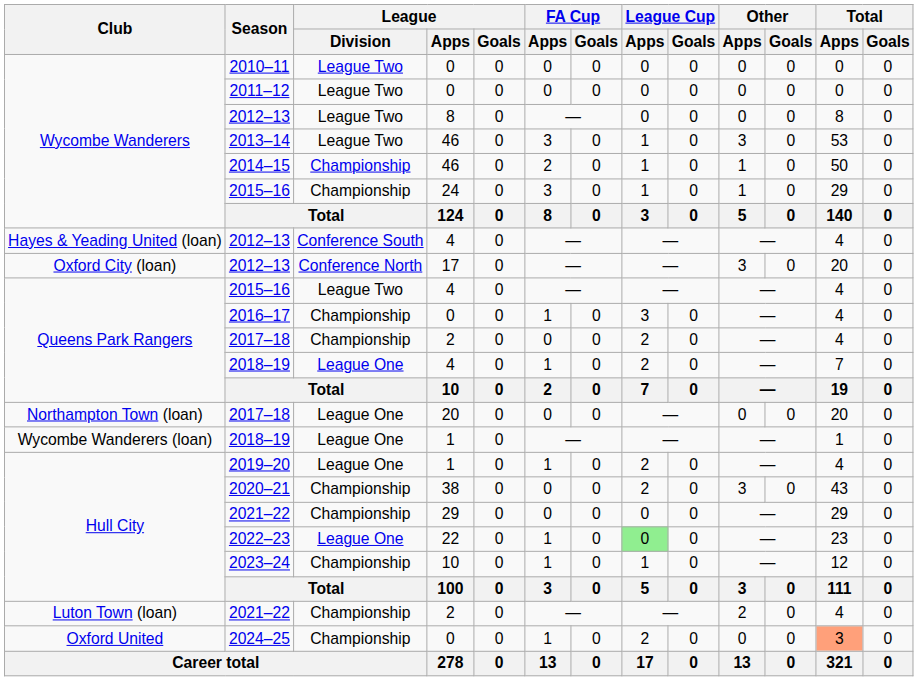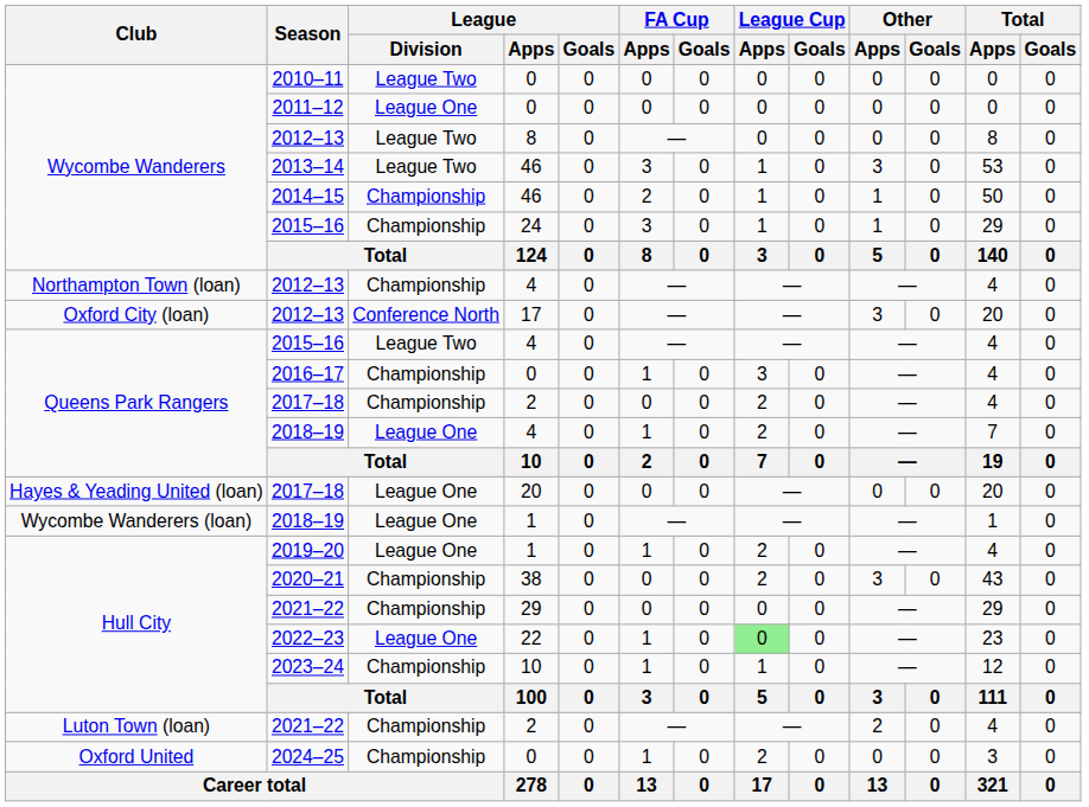 <table class="wikitable" style="text-align: center;">
 <tr>
 <th rowspan=2>Club</th>
 <th rowspan=2>Season</th>
 <th colspan=3>League</th>
 <th colspan=2><a href='#'>FA Cup</a></th>
 <th colspan=2><a href='#'>League Cup</a></th>
 <th colspan=2>Other</th>
 <th colspan=2>Total</th>
 </tr>
 <tr>
 <th>Division</th>
 <th>Apps</th>
 <th>Goals</th>
 <th>Apps</th>
 <th>Goals</th>
 <th>Apps</th>
 <th>Goals</th>
 <th>Apps</th>
 <th>Goals</th>
 <th>Apps</th>
 <th>Goals</th>
 </tr>
 <tr>
 <td rowspan=7><a href='#'>Wycombe Wanderers</a></td>
 <td><a href='#'>2010–11</a></td>
 <td><a href='#'>League Two</a></td>
 <td>0</td>
 <td>0</td>
 <td>0</td>
 <td>0</td>
 <td>0</td>
 <td>0</td>
 <td>0</td>
 <td>0</td>
 <td>0</td>
 <td>0</td>
 </tr>
 <tr>
 <td><a href='#'>2011–12</a></td>
-<td>League Two</td>
+<td><a href='#'>League One</a></td>
 <td>0</td>
 <td>0</td>
 <td>0</td>
 <td>0</td>
 <td>0</td>
 <td>0</td>
 <td>0</td>
 <td>0</td>
 <td>0</td>
 <td>0</td>
 </tr>
 <tr>
 <td><a href='#'>2012–13</a></td>
 <td>League Two</td>
 <td>8</td>
 <td>0</td>
 <td colspan=2>—</td>
 <td>0</td>
 <td>0</td>
 <td>0</td>
 <td>0</td>
 <td>8</td>
 <td>0</td>
 </tr>
 <tr>
 <td><a href='#'>2013–14</a></td>
 <td>League Two</td>
 <td>46</td>
 <td>0</td>
 <td>3</td>
 <td>0</td>
 <td>1</td>
 <td>0</td>
 <td>3</td>
 <td>0</td>
 <td>53</td>
 <td>0</td>
 </tr>
 <tr>
 <td><a href='#'>2014–15</a></td>
 <td><a href='#'>Championship</a></td>
 <td>46</td>
 <td>0</td>
 <td>2</td>
 <td>0</td>
 <td>1</td>
 <td>0</td>
 <td>1</td>
 <td>0</td>
 <td>50</td>
 <td>0</td>
 </tr>
 <tr>
 <td><a href='#'>2015–16</a></td>
 <td>Championship</td>
 <td>24</td>
 <td>0</td>
 <td>3</td>
 <td>0</td>
 <td>1</td>
 <td>0</td>
 <td>1</td>
 <td>0</td>
 <td>29</td>
 <td>0</td>
 </tr>
 <tr>
 <th colspan=2>Total</th>
 <th>124</th>
 <th>0</th>
 <th>8</th>
 <th>0</th>
 <th>3</th>
 <th>0</th>
 <th>5</th>
 <th>0</th>
 <th>140</th>
 <th>0</th>
 </tr>
 <tr>
-<td><a href='#'>Hayes & Yeading United</a> (loan)</td>
+<td><a href='#'>Northampton Town</a> (loan)</td>
 <td><a href='#'>2012–13</a></td>
-<td><a href='#'>Conference South</a></td>
+<td>Championship</td>
 <td>4</td>
 <td>0</td>
 <td colspan=2>—</td>
 <td colspan=2>—</td>
 <td colspan=2>—</td>
 <td>4</td>
 <td>0</td>
 </tr>
 <tr>
 <td><a href='#'>Oxford City</a> (loan)</td>
 <td><a href='#'>2012–13</a></td>
 <td><a href='#'>Conference North</a></td>
 <td>17</td>
 <td>0</td>
 <td colspan=2>—</td>
 <td colspan=2>—</td>
 <td>3</td>
 <td>0</td>
 <td>20</td>
 <td>0</td>
 </tr>
 <tr>
 <td rowspan=5><a href='#'>Queens Park Rangers</a></td>
 <td><a href='#'>2015–16</a></td>
 <td>League Two</td>
 <td>4</td>
 <td>0</td>
 <td colspan=2>—</td>
 <td colspan=2>—</td>
 <td colspan=2>—</td>
 <td>4</td>
 <td>0</td>
 </tr>
 <tr>
 <td><a href='#'>2016–17</a></td>
 <td>Championship</td>
 <td>0</td>
 <td>0</td>
 <td>1</td>
 <td>0</td>
 <td>3</td>
 <td>0</td>
 <td colspan=2>—</td>
 <td>4</td>
 <td>0</td>
 </tr>
 <tr>
 <td><a href='#'>2017–18</a></td>
 <td>Championship</td>
 <td>2</td>
 <td>0</td>
 <td>0</td>
 <td>0</td>
 <td>2</td>
 <td>0</td>
 <td colspan=2>—</td>
 <td>4</td>
 <td>0</td>
 </tr>
 <tr>
 <td><a href='#'>2018–19</a></td>
 <td><a href='#'>League One</a></td>
 <td>4</td>
 <td>0</td>
 <td>1</td>
 <td>0</td>
 <td>2</td>
 <td>0</td>
 <td colspan=2>—</td>
 <td>7</td>
 <td>0</td>
 </tr>
 <tr>
 <th colspan=2>Total</th>
 <th>10</th>
 <th>0</th>
 <th>2</th>
 <th>0</th>
 <th>7</th>
 <th>0</th>
 <th colspan=2>—</th>
 <th>19</th>
 <th>0</th>
 </tr>
 <tr>
-<td><a href='#'>Northampton Town</a> (loan)</td>
+<td><a href='#'>Hayes & Yeading United</a> (loan)</td>
 <td><a href='#'>2017–18</a></td>
 <td>League One</td>
 <td>20</td>
 <td>0</td>
 <td>0</td>
 <td>0</td>
 <td colspan=2>—</td>
 <td>0</td>
 <td>0</td>
 <td>20</td>
 <td>0</td>
 </tr>
 <tr>
 <td>Wycombe Wanderers (loan)</td>
 <td><a href='#'>2018–19</a></td>
 <td>League One</td>
 <td>1</td>
 <td>0</td>
 <td colspan=2>—</td>
 <td colspan=2>—</td>
 <td colspan=2>—</td>
 <td>1</td>
 <td>0</td>
 </tr>
 <tr>
 <td rowspan="6"><a href='#'>Hull City</a></td>
 <td><a href='#'>2019–20</a></td>
 <td>League One</td>
 <td>1</td>
 <td>0</td>
 <td>1</td>
 <td>0</td>
 <td>2</td>
 <td>0</td>
 <td colspan=2>—</td>
 <td>4</td>
 <td>0</td>
 </tr>
 <tr>
 <td><a href='#'>2020–21</a></td>
 <td>Championship</td>
 <td>38</td>
 <td>0</td>
 <td>0</td>
 <td>0</td>
 <td>2</td>
 <td>0</td>
 <td>3</td>
 <td>0</td>
 <td>43</td>
 <td>0</td>
 </tr>
 <tr>
 <td><a href='#'>2021–22</a></td>
 <td>Championship</td>
 <td>29</td>
 <td>0</td>
 <td>0</td>
 <td>0</td>
 <td>0</td>
 <td>0</td>
 <td colspan=2>—</td>
 <td>29</td>
 <td>0</td>
 </tr>
 <tr>
 <td><a href='#'>2022–23</a></td>
 <td><a href='#'>League One</a></td>
 <td>22</td>
 <td>0</td>
 <td>1</td>
 <td>0</td>
 <td style="background: lightgreen;">0</td>
 <td>0</td>
 <td colspan=2>—</td>
 <td>23</td>
 <td>0</td>
 </tr>
 <tr>
 <td><a href='#'>2023–24</a></td>
 <td>Championship</td>
 <td>10</td>
 <td>0</td>
 <td>1</td>
 <td>0</td>
 <td>1</td>
 <td>0</td>
 <td colspan=2>—</td>
 <td>12</td>
 <td>0</td>
 </tr>
 <tr>
 <th colspan=2>Total</th>
 <th>100</th>
 <th>0</th>
 <th>3</th>
 <th>0</th>
 <th>5</th>
 <th>0</th>
 <th>3</th>
 <th>0</th>
 <th>111</th>
 <th>0</th>
 </tr>
 <tr>
 <td><a href='#'>Luton Town</a> (loan)</td>
 <td><a href='#'>2021–22</a></td>
 <td>Championship</td>
 <td>2</td>
 <td>0</td>
 <td colspan=2>—</td>
 <td colspan=2>—</td>
 <td>2</td>
 <td>0</td>
 <td>4</td>
 <td>0</td>
 </tr>
 <tr>
 <td><a href='#'>Oxford United</a></td>
 <td><a href='#'>2024–25</a></td>
 <td>Championship</td>
 <td>0</td>
 <td>0</td>
 <td>1</td>
 <td>0</td>
 <td>2</td>
 <td>0</td>
 <td>0</td>
 <td>0</td>
-<td style="background: lightsalmon;">3</td>
+<td>3</td>
 <td>0</td>
 </tr>
 <tr>
 <th colspan=3>Career total</th>
 <th>278</th>
 <th>0</th>
 <th>13</th>
 <th>0</th>
 <th>17</th>
 <th>0</th>
 <th>13</th>
 <th>0</th>
 <th>321</th>
 <th>0</th>
 </tr>
 </table>
